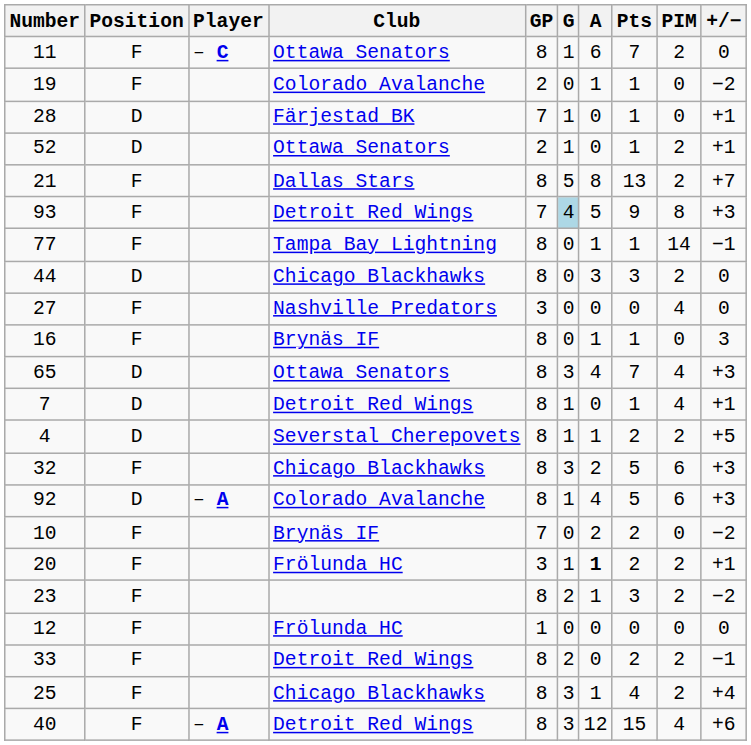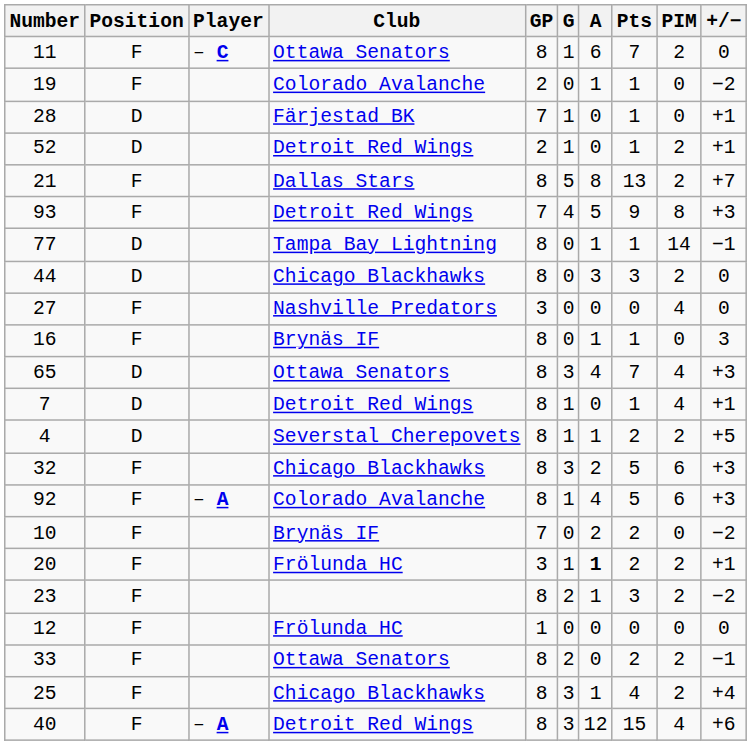 <table class="wikitable sortable" style="text-align: center;">
 <tr>
 <th scope="col">Number</th>
 <th scope="col">Position</th>
 <th scope="col">Player</th>
 <th scope="col">Club</th>
 <th scope="col">GP</th>
 <th scope="col">G</th>
 <th scope="col">A</th>
 <th scope="col">Pts</th>
 <th scope="col">PIM</th>
 <th scope="col">+/−</th>
 </tr>
 <tr>
 <td>11</td>
 <td>F</td>
 <td scope="row" align=left> – <strong><a href='#'>C</a></strong></td>
 <td align=left><a href='#'>Ottawa Senators</a></td>
 <td>8</td>
 <td>1</td>
 <td>6</td>
 <td>7</td>
 <td>2</td>
 <td>0</td>
 </tr>
 <tr>
 <td>19</td>
 <td>F</td>
 <td scope="row" align=left></td>
 <td align=left><a href='#'>Colorado Avalanche</a></td>
 <td>2</td>
 <td>0</td>
 <td>1</td>
 <td>1</td>
 <td>0</td>
 <td>−2</td>
 </tr>
 <tr>
 <td>28</td>
 <td>D</td>
 <td scope="row" align=left></td>
 <td align=left><a href='#'>Färjestad BK</a></td>
 <td>7</td>
 <td>1</td>
 <td>0</td>
 <td>1</td>
 <td>0</td>
 <td>+1</td>
 </tr>
 <tr>
 <td>52</td>
 <td>D</td>
 <td scope="row" align=left></td>
-<td align=left><a href='#'>Ottawa Senators</a></td>
+<td align=left><a href='#'>Detroit Red Wings</a></td>
 <td>2</td>
 <td>1</td>
 <td>0</td>
 <td>1</td>
 <td>2</td>
 <td>+1</td>
 </tr>
 <tr>
 <td>21</td>
 <td>F</td>
 <td scope="row" align=left></td>
 <td align=left><a href='#'>Dallas Stars</a></td>
 <td>8</td>
 <td>5</td>
 <td>8</td>
 <td>13</td>
 <td>2</td>
 <td>+7</td>
 </tr>
 <tr>
 <td>93</td>
 <td>F</td>
 <td scope="row" align=left></td>
 <td align=left><a href='#'>Detroit Red Wings</a></td>
 <td>7</td>
-<td style="background: lightblue;">4</td>
+<td>4</td>
 <td>5</td>
 <td>9</td>
 <td>8</td>
 <td>+3</td>
 </tr>
 <tr>
 <td>77</td>
-<td>F</td>
+<td>D</td>
 <td scope="row" align=left></td>
 <td align=left><a href='#'>Tampa Bay Lightning</a></td>
 <td>8</td>
 <td>0</td>
 <td>1</td>
 <td>1</td>
 <td>14</td>
 <td>−1</td>
 </tr>
 <tr>
 <td>44</td>
 <td>D</td>
 <td scope="row" align=left></td>
 <td align=left><a href='#'>Chicago Blackhawks</a></td>
 <td>8</td>
 <td>0</td>
 <td>3</td>
 <td>3</td>
 <td>2</td>
 <td>0</td>
 </tr>
 <tr>
 <td>27</td>
 <td>F</td>
 <td scope="row" align=left></td>
 <td align=left><a href='#'>Nashville Predators</a></td>
 <td>3</td>
 <td>0</td>
 <td>0</td>
 <td>0</td>
 <td>4</td>
 <td>0</td>
 </tr>
 <tr>
 <td>16</td>
 <td>F</td>
 <td scope="row" align=left></td>
 <td align=left><a href='#'>Brynäs IF</a></td>
 <td>8</td>
 <td>0</td>
 <td>1</td>
 <td>1</td>
 <td>0</td>
 <td>3</td>
 </tr>
 <tr>
 <td>65</td>
 <td>D</td>
 <td scope="row" align=left></td>
 <td align=left><a href='#'>Ottawa Senators</a></td>
 <td>8</td>
 <td>3</td>
 <td>4</td>
 <td>7</td>
 <td>4</td>
 <td>+3</td>
 </tr>
 <tr>
 <td>7</td>
 <td>D</td>
 <td scope="row" align=left></td>
 <td align=left><a href='#'>Detroit Red Wings</a></td>
 <td>8</td>
 <td>1</td>
 <td>0</td>
 <td>1</td>
 <td>4</td>
 <td>+1</td>
 </tr>
 <tr>
 <td>4</td>
 <td>D</td>
 <td scope="row" align=left></td>
 <td align=left><a href='#'>Severstal Cherepovets</a></td>
 <td>8</td>
 <td>1</td>
 <td>1</td>
 <td>2</td>
 <td>2</td>
 <td>+5</td>
 </tr>
 <tr>
 <td>32</td>
 <td>F</td>
 <td scope="row" align=left></td>
 <td align=left><a href='#'>Chicago Blackhawks</a></td>
 <td>8</td>
 <td>3</td>
 <td>2</td>
 <td>5</td>
 <td>6</td>
 <td>+3</td>
 </tr>
 <tr>
 <td>92</td>
-<td>D</td>
+<td>F</td>
 <td scope="row" align=left> – <strong><a href='#'>A</a></strong></td>
 <td align=left><a href='#'>Colorado Avalanche</a></td>
 <td>8</td>
 <td>1</td>
 <td>4</td>
 <td>5</td>
 <td>6</td>
 <td>+3</td>
 </tr>
 <tr>
 <td>10</td>
 <td>F</td>
 <td scope="row" align=left></td>
 <td align=left><a href='#'>Brynäs IF</a></td>
 <td>7</td>
 <td>0</td>
 <td>2</td>
 <td>2</td>
 <td>0</td>
 <td>−2</td>
 </tr>
 <tr>
 <td>20</td>
 <td>F</td>
 <td scope="row" align=left></td>
 <td align=left><a href='#'>Frölunda HC</a></td>
 <td>3</td>
 <td>1</td>
 <td><strong>1</strong></td>
 <td>2</td>
 <td>2</td>
 <td>+1</td>
 </tr>
 <tr>
 <td>23</td>
 <td>F</td>
 <td scope="row" align=left></td>
 <td align=left></td>
 <td>8</td>
 <td>2</td>
 <td>1</td>
 <td>3</td>
 <td>2</td>
 <td>−2</td>
 </tr>
 <tr>
 <td>12</td>
 <td>F</td>
 <td scope="row" align=left></td>
 <td align=left><a href='#'>Frölunda HC</a></td>
 <td>1</td>
 <td>0</td>
 <td>0</td>
 <td>0</td>
 <td>0</td>
 <td>0</td>
 </tr>
 <tr>
 <td>33</td>
 <td>F</td>
 <td scope="row" align=left></td>
-<td align=left><a href='#'>Detroit Red Wings</a></td>
+<td align=left><a href='#'>Ottawa Senators</a></td>
 <td>8</td>
 <td>2</td>
 <td>0</td>
 <td>2</td>
 <td>2</td>
 <td>−1</td>
 </tr>
 <tr>
 <td>25</td>
 <td>F</td>
 <td scope="row" align=left></td>
 <td align=left><a href='#'>Chicago Blackhawks</a></td>
 <td>8</td>
 <td>3</td>
 <td>1</td>
 <td>4</td>
 <td>2</td>
 <td>+4</td>
 </tr>
 <tr>
 <td>40</td>
 <td>F</td>
 <td scope="row" align=left> – <strong><a href='#'>A</a></strong></td>
 <td align=left><a href='#'>Detroit Red Wings</a></td>
 <td>8</td>
 <td>3</td>
 <td>12</td>
 <td>15</td>
 <td>4</td>
 <td>+6</td>
 </tr>
 </table>
